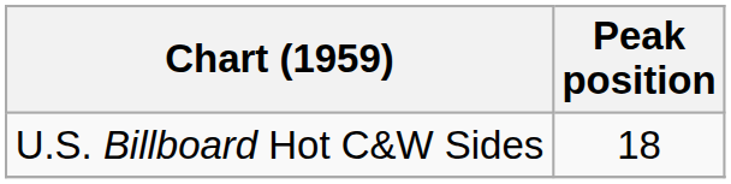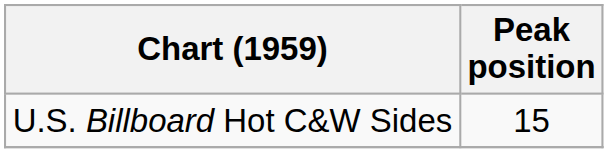 <table class="wikitable sortable">
 <tr>
 <th align="left">Chart (1959)</th>
 <th align="center">Peak<br>position</th>
 </tr>
 <tr>
 <td align="left">U.S. <em>Billboard</em> Hot C&W Sides</td>
-<td align="center">18</td>
+<td align="center">15</td>
 </tr>
 <tr>
 </tr>
 </table>
